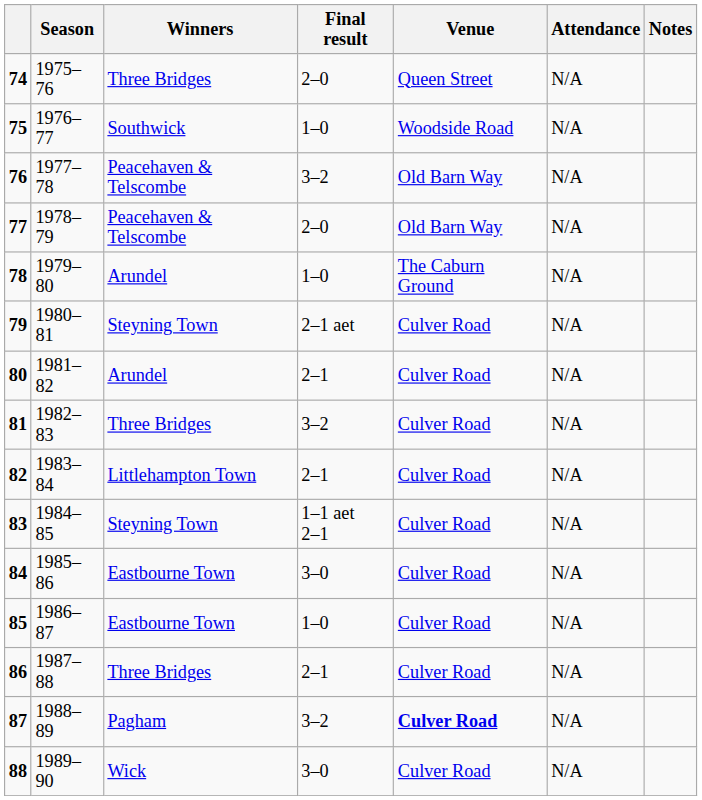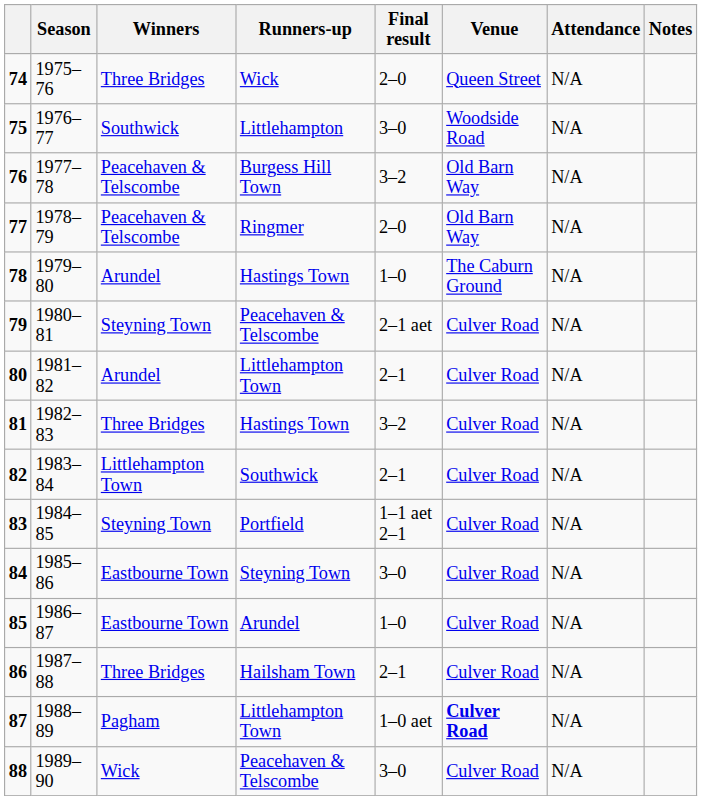 <table class=wikitable>
 <tr>
 <th></th>
 <th>Season</th>
 <th>Winners</th>
+<th>Runners-up</th>
 <th>Final result</th>
 <th>Venue</th>
 <th>Attendance</th>
 <th>Notes</th>
 </tr>
 <tr>
 <td><strong>74</strong></td>
 <td>1975–76</td>
 <td><a href='#'>Three Bridges</a></td>
+<td><a href='#'>Wick</a></td>
 <td>2–0</td>
 <td><a href='#'>Queen Street</a></td>
 <td>N/A</td>
 <td></td>
 </tr>
 <tr>
 <td><strong>75</strong></td>
 <td>1976–77</td>
 <td><a href='#'>Southwick</a></td>
-<td>1–0</td>
+<td><a href='#'>Littlehampton</a></td>
+<td>3–0</td>
 <td><a href='#'>Woodside Road</a></td>
 <td>N/A</td>
 <td></td>
 </tr>
 <tr>
 <td><strong>76</strong></td>
 <td>1977–78</td>
 <td><a href='#'>Peacehaven & Telscombe</a></td>
+<td><a href='#'>Burgess Hill Town</a></td>
 <td>3–2</td>
 <td><a href='#'>Old Barn Way</a></td>
 <td>N/A</td>
 <td></td>
 </tr>
 <tr>
 <td><strong>77</strong></td>
 <td>1978–79</td>
 <td><a href='#'>Peacehaven & Telscombe</a></td>
+<td><a href='#'>Ringmer</a></td>
 <td>2–0</td>
 <td><a href='#'>Old Barn Way</a></td>
 <td>N/A</td>
 <td></td>
 </tr>
 <tr>
 <td><strong>78</strong></td>
 <td>1979–80</td>
 <td><a href='#'>Arundel</a></td>
+<td><a href='#'>Hastings Town</a></td>
 <td>1–0</td>
 <td><a href='#'>The Caburn Ground</a></td>
 <td>N/A</td>
 <td></td>
 </tr>
 <tr>
 <td><strong>79</strong></td>
 <td>1980–81</td>
 <td><a href='#'>Steyning Town</a></td>
+<td><a href='#'>Peacehaven & Telscombe</a></td>
 <td>2–1 aet</td>
 <td><a href='#'>Culver Road</a></td>
 <td>N/A</td>
 <td></td>
 </tr>
 <tr>
 <td><strong>80</strong></td>
 <td>1981–82</td>
 <td><a href='#'>Arundel</a></td>
+<td><a href='#'>Littlehampton Town</a></td>
 <td>2–1</td>
 <td><a href='#'>Culver Road</a></td>
 <td>N/A</td>
 <td></td>
 </tr>
 <tr>
 <td><strong>81</strong></td>
 <td>1982–83</td>
 <td><a href='#'>Three Bridges</a></td>
+<td><a href='#'>Hastings Town</a></td>
 <td>3–2</td>
 <td><a href='#'>Culver Road</a></td>
 <td>N/A</td>
 <td></td>
 </tr>
 <tr>
 <td><strong>82</strong></td>
 <td>1983–84</td>
 <td><a href='#'>Littlehampton Town</a></td>
+<td><a href='#'>Southwick</a></td>
 <td>2–1</td>
 <td><a href='#'>Culver Road</a></td>
 <td>N/A</td>
 <td></td>
 </tr>
 <tr>
 <td><strong>83</strong></td>
 <td>1984–85</td>
 <td><a href='#'>Steyning Town</a></td>
+<td><a href='#'>Portfield</a></td>
 <td>1–1 aet<br>2–1</td>
 <td><a href='#'>Culver Road</a></td>
 <td>N/A</td>
 <td></td>
 </tr>
 <tr>
 <td><strong>84</strong></td>
 <td>1985–86</td>
 <td><a href='#'>Eastbourne Town</a></td>
+<td><a href='#'>Steyning Town</a></td>
 <td>3–0</td>
 <td><a href='#'>Culver Road</a></td>
 <td>N/A</td>
 <td></td>
 </tr>
 <tr>
 <td><strong>85</strong></td>
 <td>1986–87</td>
 <td><a href='#'>Eastbourne Town</a></td>
+<td><a href='#'>Arundel</a></td>
 <td>1–0</td>
 <td><a href='#'>Culver Road</a></td>
 <td>N/A</td>
 <td></td>
 </tr>
 <tr>
 <td><strong>86</strong></td>
 <td>1987–88</td>
 <td><a href='#'>Three Bridges</a></td>
+<td><a href='#'>Hailsham Town</a></td>
 <td>2–1</td>
 <td><a href='#'>Culver Road</a></td>
 <td>N/A</td>
 <td></td>
 </tr>
 <tr>
 <td><strong>87</strong></td>
 <td>1988–89</td>
 <td><a href='#'>Pagham</a></td>
-<td>3–2</td>
+<td><a href='#'>Littlehampton Town</a></td>
+<td>1–0 aet</td>
 <td><strong><a href='#'>Culver Road</a></strong></td>
 <td>N/A</td>
 <td></td>
 </tr>
 <tr>
 <td><strong>88</strong></td>
 <td>1989–90</td>
 <td><a href='#'>Wick</a></td>
+<td><a href='#'>Peacehaven & Telscombe</a></td>
 <td>3–0</td>
 <td><a href='#'>Culver Road</a></td>
 <td>N/A</td>
 <td></td>
 </tr>
 </table>
